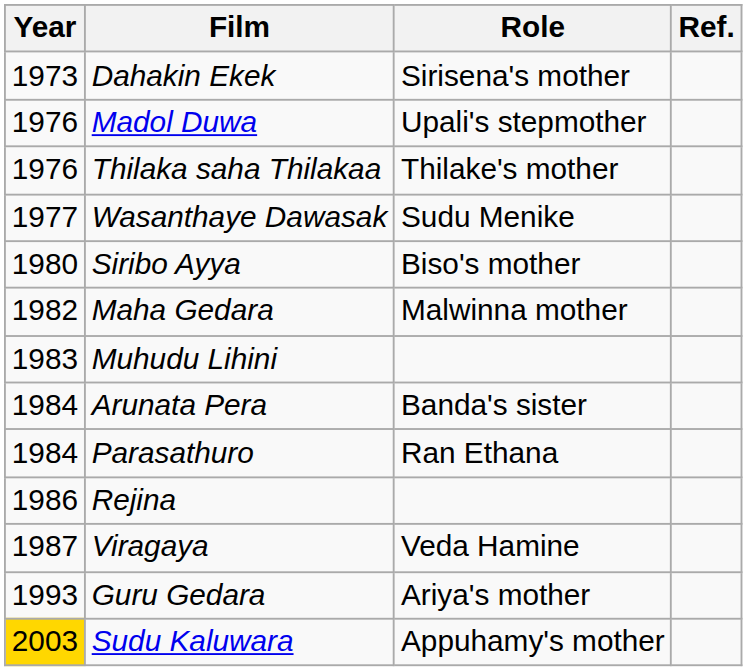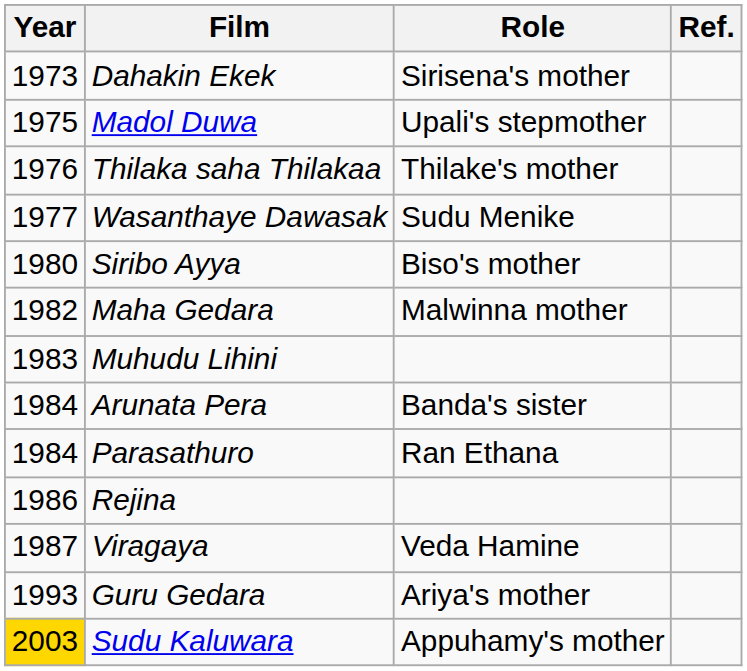 <table class="wikitable">
 <tr>
 <th>Year</th>
 <th>Film</th>
 <th>Role</th>
 <th>Ref.</th>
 </tr>
 <tr>
 <td>1973</td>
 <td><em>Dahakin Ekek</em></td>
 <td>Sirisena's mother</td>
 <td></td>
 </tr>
 <tr>
-<td>1976</td>
+<td>1975</td>
 <td><em><a href='#'>Madol Duwa</a></em></td>
 <td>Upali's stepmother</td>
 <td></td>
 </tr>
 <tr>
 <td>1976</td>
 <td><em>Thilaka saha Thilakaa</em></td>
 <td>Thilake's mother</td>
 <td></td>
 </tr>
 <tr>
 <td>1977</td>
 <td><em>Wasanthaye Dawasak</em></td>
 <td>Sudu Menike</td>
 <td></td>
 </tr>
 <tr>
 <td>1980</td>
 <td><em>Siribo Ayya</em></td>
 <td>Biso's mother</td>
 <td></td>
 </tr>
 <tr>
 <td>1982</td>
 <td><em>Maha Gedara</em></td>
 <td>Malwinna mother</td>
 <td></td>
 </tr>
 <tr>
 <td>1983</td>
 <td><em>Muhudu Lihini</em></td>
 <td></td>
 <td></td>
 </tr>
 <tr>
 <td>1984</td>
 <td><em>Arunata Pera</em></td>
 <td>Banda's sister</td>
 <td></td>
 </tr>
 <tr>
 <td>1984</td>
 <td><em>Parasathuro</em></td>
 <td>Ran Ethana</td>
 <td></td>
 </tr>
 <tr>
 <td>1986</td>
 <td><em>Rejina</em></td>
 <td></td>
 <td></td>
 </tr>
 <tr>
 <td>1987</td>
 <td><em>Viragaya</em></td>
 <td>Veda Hamine</td>
 <td></td>
 </tr>
 <tr>
 <td>1993</td>
 <td><em>Guru Gedara</em></td>
 <td>Ariya's mother</td>
 <td></td>
 </tr>
 <tr>
 <td style="background: gold;">2003</td>
 <td><em><a href='#'>Sudu Kaluwara</a></em></td>
 <td>Appuhamy's mother</td>
 <td></td>
 </tr>
 </table>
